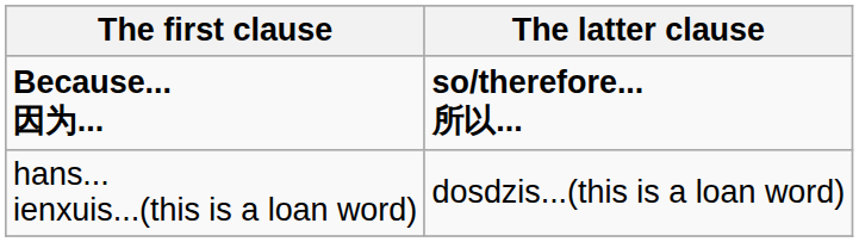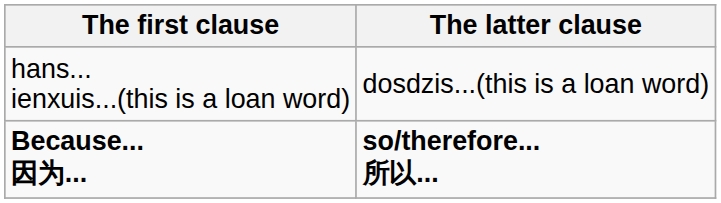 <table class="wikitable">
 <tr>
 <th>The first clause</th>
 <th>The latter clause</th>
 </tr>
 <tr>
+<td>hans...<br>ienxuis...(this is a loan word)</td>
+<td>dosdzis...(this is a loan word)</td>
+</tr>
+<tr>
 <td><strong>Because...</strong><br><strong>因为...</strong></td>
 <td><strong>so/therefore...</strong><br><strong>所以...</strong></td>
 </tr>
-<tr>
-<td>hans...<br>ienxuis...(this is a loan word)</td>
-<td>dosdzis...(this is a loan word)</td>
-</tr>
 </table>
